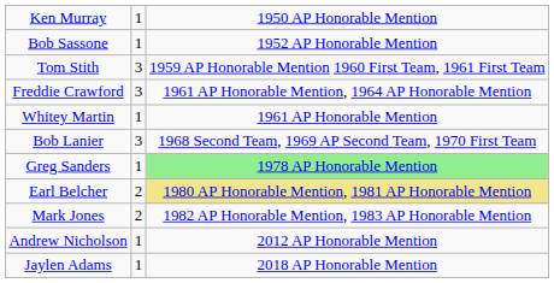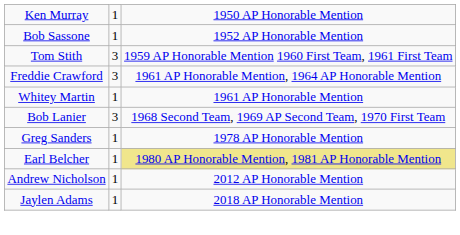 <table class="wikitable" style="text-align:center">
 <tr>
 <td><a href='#'>Ken Murray</a></td>
 <td>1</td>
 <td><a href='#'>1950 AP Honorable Mention</a></td>
 </tr>
 <tr>
 <td><a href='#'>Bob Sassone</a></td>
 <td>1</td>
 <td><a href='#'>1952 AP Honorable Mention</a></td>
 </tr>
 <tr>
 <td><a href='#'>Tom Stith</a></td>
 <td>3</td>
 <td><a href='#'>1959 AP Honorable Mention</a> <a href='#'>1960 First Team</a>, <a href='#'>1961 First Team</a></td>
 </tr>
 <tr>
 <td><a href='#'>Freddie Crawford</a></td>
 <td>3</td>
 <td><a href='#'>1961 AP Honorable Mention</a>, <a href='#'>1964 AP Honorable Mention</a></td>
 </tr>
 <tr>
 <td><a href='#'>Whitey Martin</a></td>
 <td>1</td>
 <td><a href='#'>1961 AP Honorable Mention</a></td>
 </tr>
 <tr>
 <td><a href='#'>Bob Lanier</a></td>
 <td>3</td>
 <td><a href='#'>1968 Second Team</a>, <a href='#'>1969 AP Second Team</a>, <a href='#'>1970 First Team</a></td>
 </tr>
 <tr>
 <td><a href='#'>Greg Sanders</a></td>
 <td>1</td>
-<td style="background: lightgreen;"><a href='#'>1978 AP Honorable Mention</a></td>
+<td><a href='#'>1978 AP Honorable Mention</a></td>
 </tr>
 <tr>
 <td><a href='#'>Earl Belcher</a></td>
-<td>2</td>
+<td>1</td>
 <td style="background: khaki;"><a href='#'>1980 AP Honorable Mention</a>, <a href='#'>1981 AP Honorable Mention</a></td>
-</tr>
-<tr>
-<td><a href='#'>Mark Jones</a></td>
-<td>2</td>
-<td><a href='#'>1982 AP Honorable Mention</a>, <a href='#'>1983 AP Honorable Mention</a></td>
 </tr>
 <tr>
 <td><a href='#'>Andrew Nicholson</a></td>
 <td>1</td>
 <td><a href='#'>2012 AP Honorable Mention</a></td>
 </tr>
 <tr>
 <td><a href='#'>Jaylen Adams</a></td>
 <td>1</td>
 <td><a href='#'>2018 AP Honorable Mention</a></td>
 </tr>
 </table>
